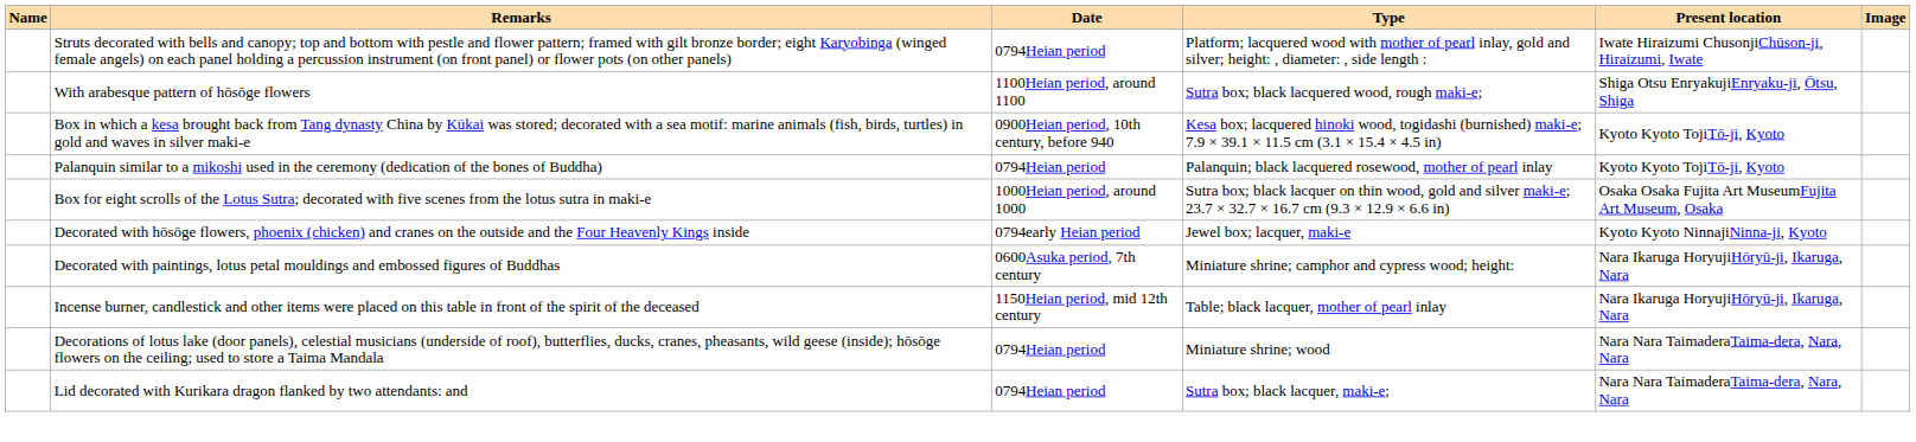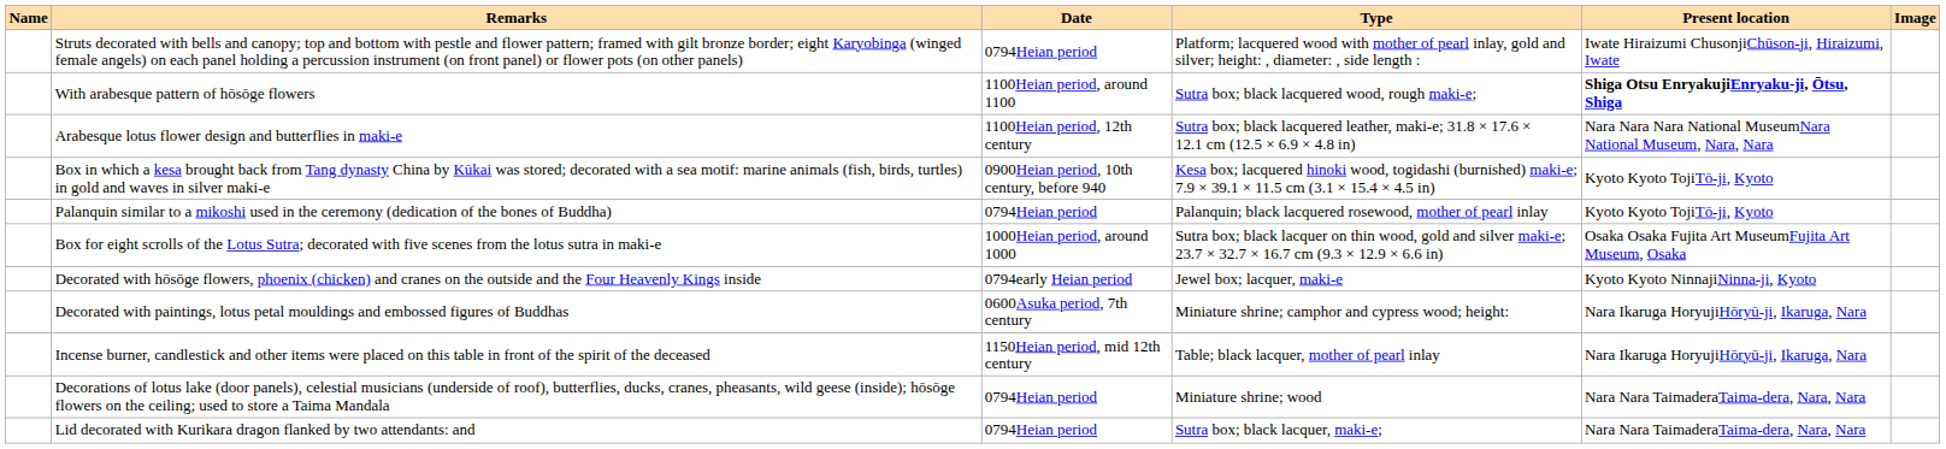 <table class="wikitable sortable" width="100%" style="background:#ffffff;">
 <tr>
 <th align="left" style="background:#ffdead;">Name</th>
 <th align="left" style="background:#ffdead;" class="unsortable">Remarks</th>
 <th align="left" style="background:#ffdead;">Date</th>
 <th align="left" style="background:#ffdead;" class="unsortable">Type</th>
 <th align="left" style="background:#ffdead;">Present location</th>
 <th align="left" style="background:#ffdead;" class="unsortable">Image</th>
 </tr>
 <tr>
 <td></td>
 <td>Struts decorated with bells and canopy; top and bottom with pestle and flower pattern;  framed with gilt bronze border; eight <a href='#'>Karyobinga</a> (winged female angels) on each panel holding a percussion instrument (on front panel) or flower pots (on other panels)</td>
 <td><span>0794</span><a href='#'>Heian period</a></td>
 <td>Platform; lacquered wood with <a href='#'>mother of pearl</a> inlay, gold and silver; height: , diameter: , side length : </td>
 <td><span>Iwate Hiraizumi Chusonji</span><a href='#'>Chūson-ji</a>, <a href='#'>Hiraizumi</a>, <a href='#'>Iwate</a></td>
 <td></td>
 </tr>
 <tr>
 <td></td>
 <td>With arabesque pattern of hōsōge flowers</td>
 <td><span>1100</span><a href='#'>Heian period</a>, around 1100</td>
 <td><a href='#'>Sutra</a> box; black lacquered wood, rough <a href='#'>maki-e</a>; </td>
-<td><span>Shiga Otsu Enryakuji</span><a href='#'>Enryaku-ji</a>, <a href='#'>Ōtsu</a>, <a href='#'>Shiga</a></td>
+<td><strong><span>Shiga Otsu Enryakuji</span><a href='#'>Enryaku-ji</a>, <a href='#'>Ōtsu</a>, <a href='#'>Shiga</a></strong></td>
+<td></td>
+</tr>
+<tr>
+<td></td>
+<td>Arabesque lotus flower design and butterflies in <a href='#'>maki-e</a></td>
+<td><span>1100</span><a href='#'>Heian period</a>, 12th century</td>
+<td><a href='#'>Sutra</a> box; black lacquered leather, maki-e; 31.8 × 17.6 × 12.1 cm (12.5 × 6.9 × 4.8 in)</td>
+<td><span>Nara Nara Nara National Museum</span><a href='#'>Nara National Museum</a>, <a href='#'>Nara</a>, <a href='#'>Nara</a></td>
 <td></td>
 </tr>
 <tr>
 <td></td>
 <td>Box in which a <a href='#'>kesa</a> brought back from <a href='#'>Tang dynasty</a> China by <a href='#'>Kūkai</a> was stored; decorated with a sea motif: marine animals (fish, birds, turtles) in gold and waves in silver maki-e</td>
 <td><span>0900</span><a href='#'>Heian period</a>, 10th century, before 940</td>
 <td><a href='#'>Kesa</a> box; lacquered <a href='#'>hinoki</a> wood, togidashi (burnished) <a href='#'>maki-e</a>; 7.9 × 39.1 × 11.5 cm (3.1 × 15.4 × 4.5 in)</td>
 <td><span>Kyoto Kyoto Toji</span><a href='#'>Tō-ji</a>, <a href='#'>Kyoto</a></td>
 <td></td>
 </tr>
 <tr>
 <td></td>
 <td>Palanquin similar to a <a href='#'>mikoshi</a> used in the  ceremony (dedication of the bones of Buddha)</td>
 <td><span>0794</span><a href='#'>Heian period</a></td>
 <td>Palanquin; black lacquered rosewood, <a href='#'>mother of pearl</a> inlay</td>
 <td><span>Kyoto Kyoto Toji</span><a href='#'>Tō-ji</a>, <a href='#'>Kyoto</a></td>
 <td></td>
 </tr>
 <tr>
 <td></td>
 <td>Box for eight scrolls of the <a href='#'>Lotus Sutra</a>; decorated with five scenes from the lotus sutra in maki-e</td>
 <td><span>1000</span><a href='#'>Heian period</a>, around 1000</td>
 <td>Sutra box; black lacquer on thin wood, gold and silver <a href='#'>maki-e</a>; 23.7 × 32.7 × 16.7 cm (9.3 × 12.9 × 6.6 in)</td>
 <td><span>Osaka Osaka Fujita Art Museum</span><a href='#'>Fujita Art Museum</a>, <a href='#'>Osaka</a></td>
 <td></td>
 </tr>
 <tr>
 <td></td>
 <td>Decorated with hōsōge flowers, <a href='#'>phoenix (chicken)</a> and cranes on the outside and the <a href='#'>Four Heavenly Kings</a> inside</td>
 <td><span>0794</span>early <a href='#'>Heian period</a></td>
 <td>Jewel box; lacquer, <a href='#'>maki-e</a></td>
 <td><span>Kyoto Kyoto Ninnaji</span><a href='#'>Ninna-ji</a>, <a href='#'>Kyoto</a></td>
 <td></td>
 </tr>
 <tr>
 <td></td>
 <td>Decorated with paintings, lotus petal mouldings and embossed figures of Buddhas</td>
 <td><span>0600</span><a href='#'>Asuka period</a>, 7th century</td>
 <td>Miniature shrine; camphor and cypress wood; height: </td>
 <td><span>Nara Ikaruga Horyuji</span><a href='#'>Hōryū-ji</a>, <a href='#'>Ikaruga</a>, <a href='#'>Nara</a></td>
 <td></td>
 </tr>
 <tr>
 <td></td>
 <td>Incense burner, candlestick and other items were placed on this table in front of the spirit of the deceased</td>
 <td><span>1150</span><a href='#'>Heian period</a>, mid 12th century</td>
 <td>Table; black lacquer, <a href='#'>mother of pearl</a> inlay</td>
 <td><span>Nara Ikaruga Horyuji</span><a href='#'>Hōryū-ji</a>, <a href='#'>Ikaruga</a>, <a href='#'>Nara</a></td>
 <td></td>
 </tr>
 <tr>
 <td></td>
 <td>Decorations of lotus lake (door panels), celestial musicians (underside of roof), butterflies, ducks, cranes, pheasants, wild geese (inside); hōsōge flowers on the ceiling; used to store a Taima Mandala</td>
 <td><span>0794</span><a href='#'>Heian period</a></td>
 <td>Miniature shrine; wood</td>
 <td><span>Nara Nara Taimadera</span><a href='#'>Taima-dera</a>, <a href='#'>Nara</a>, <a href='#'>Nara</a></td>
 <td></td>
 </tr>
 <tr>
 <td></td>
 <td>Lid decorated with Kurikara dragon flanked by two attendants:  and </td>
 <td><span>0794</span><a href='#'>Heian period</a></td>
 <td><a href='#'>Sutra</a> box; black lacquer, <a href='#'>maki-e</a>; </td>
 <td><span>Nara Nara Taimadera</span><a href='#'>Taima-dera</a>, <a href='#'>Nara</a>, <a href='#'>Nara</a></td>
 <td></td>
 </tr>
 </table>
